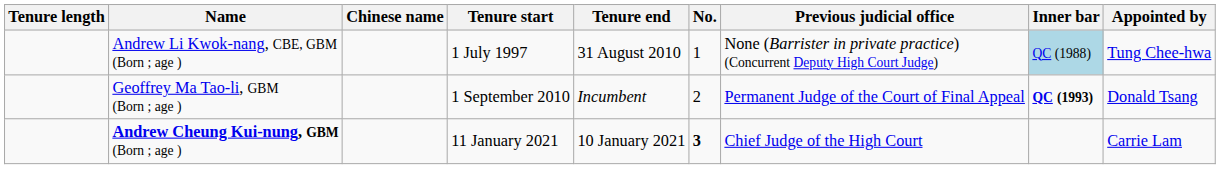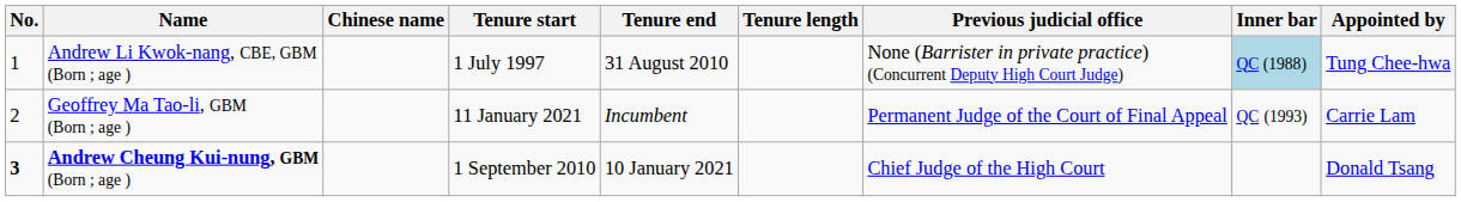 <table class="wikitable">
 <tr>
-<th>Tenure length</th>
+<th>No.</th>
 <th>Name</th>
 <th>Chinese name</th>
 <th>Tenure start</th>
 <th>Tenure end</th>
-<th>No.</th>
+<th>Tenure length</th>
 <th>Previous judicial office</th>
 <th>Inner bar</th>
 <th>Appointed by</th>
 </tr>
 <tr>
-<td></td>
+<td>1</td>
 <td><a href='#'>Andrew Li Kwok-nang</a>, <small>CBE, GBM</small><br><small>(Born ; age )</small></td>
 <td></td>
 <td>1 July 1997</td>
 <td>31 August 2010</td>
-<td>1</td>
+<td></td>
 <td>None (<em>Barrister in private practice</em>)<br><small>(Concurrent <a href='#'>Deputy High Court Judge</a>)</small></td>
 <td style="background: lightblue;"><small><a href='#'>QC</a> (1988)</small></td>
 <td><a href='#'>Tung Chee-hwa</a></td>
 </tr>
 <tr>
-<td></td>
+<td>2</td>
 <td><a href='#'>Geoffrey Ma Tao-li</a>, <small>GBM</small><br><small>(Born ; age )</small></td>
 <td></td>
+<td>11 January 2021</td>
+<td><em>Incumbent</em></td>
+<td></td>
+<td><a href='#'>Permanent Judge of the Court of Final Appeal</a></td>
+<td><a href='#'><small>QC</small></a> <small>(1993)</small></td>
+<td><a href='#'>Carrie Lam</a></td>
+</tr>
+<tr>
+<td><strong>3</strong></td>
+<td><strong><a href='#'>Andrew Cheung Kui-nung</a>, <small>GBM</small></strong><br><small>(Born ; age )</small></td>
+<td></td>
 <td>1 September 2010</td>
-<td><em>Incumbent</em></td>
-<td>2</td>
-<td><a href='#'>Permanent Judge of the Court of Final Appeal</a></td>
-<td><strong><a href='#'><small>QC</small></a> <small>(1993)</small></strong></td>
+<td>10 January 2021</td>
+<td></td>
+<td><a href='#'>Chief Judge of the High Court</a></td>
+<td></td>
 <td><a href='#'>Donald Tsang</a></td>
 </tr>
-<tr>
-<td></td>
-<td><strong><a href='#'>Andrew Cheung Kui-nung</a>, <small>GBM</small></strong><br><small>(Born ; age )</small></td>
-<td></td>
-<td>11 January 2021</td>
-<td>10 January 2021</td>
-<td><strong>3</strong></td>
-<td><a href='#'>Chief Judge of the High Court</a></td>
-<td></td>
-<td><a href='#'>Carrie Lam</a></td>
-</tr>
 </table>
